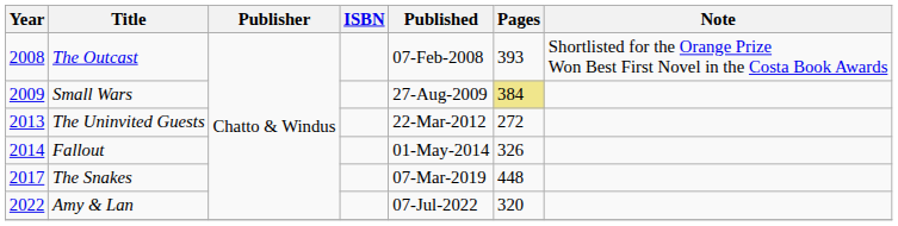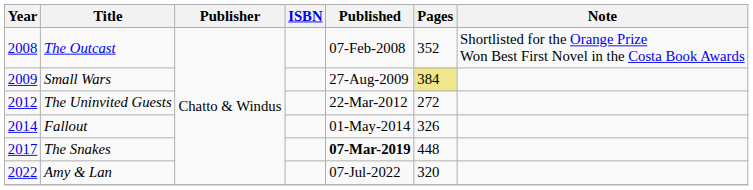 <table class="wikitable sortable">
 <tr>
 <th>Year</th>
 <th>Title</th>
 <th>Publisher</th>
 <th><a href='#'>ISBN</a></th>
 <th>Published</th>
 <th>Pages</th>
 <th>Note</th>
 </tr>
 <tr>
 <td><a href='#'>2008</a></td>
 <td><em><a href='#'>The Outcast</a></em></td>
 <td rowspan="6">Chatto & Windus</td>
 <td></td>
 <td>07-Feb-2008</td>
-<td>393</td>
+<td>352</td>
 <td>Shortlisted for the <a href='#'>Orange Prize</a><br>Won Best First Novel in the <a href='#'>Costa Book Awards</a></td>
 </tr>
 <tr>
 <td><a href='#'>2009</a></td>
 <td><em>Small Wars</em></td>
 <td></td>
 <td>27-Aug-2009</td>
 <td style="background: khaki;">384</td>
 <td></td>
 </tr>
 <tr>
-<td><a href='#'>2013</a></td>
+<td><a href='#'>2012</a></td>
 <td><em>The Uninvited Guests</em></td>
 <td></td>
 <td>22-Mar-2012</td>
 <td>272</td>
 <td></td>
 </tr>
 <tr>
 <td><a href='#'>2014</a></td>
 <td><em>Fallout</em></td>
 <td></td>
 <td>01-May-2014</td>
 <td>326</td>
 <td></td>
 </tr>
 <tr>
 <td><a href='#'>2017</a></td>
 <td><em>The Snakes</em></td>
 <td></td>
-<td>07-Mar-2019</td>
+<td><strong>07-Mar-2019</strong></td>
 <td>448</td>
 <td></td>
 </tr>
 <tr>
 <td><a href='#'>2022</a></td>
 <td><em>Amy & Lan</em></td>
 <td></td>
 <td>07-Jul-2022</td>
 <td>320</td>
 <td></td>
 </tr>
 <tr>
 </tr>
 </table>
